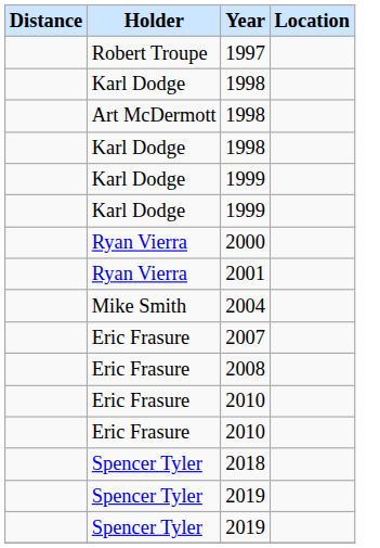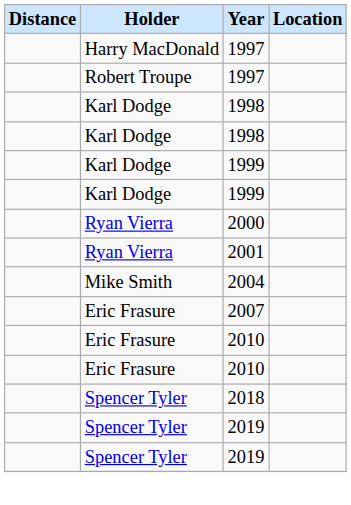 <table class="wikitable sortable">
 <tr>
 <th style="background: #cce6ff;">Distance</th>
 <th style="background: #cce6ff;">Holder</th>
 <th style="background: #cce6ff;">Year</th>
 <th style="background: #cce6ff;">Location</th>
+</tr>
+<tr>
+<td></td>
+<td> Harry MacDonald</td>
+<td>1997</td>
+<td></td>
 </tr>
 <tr>
 <td></td>
 <td> Robert Troupe</td>
 <td>1997</td>
 <td></td>
 </tr>
 <tr>
 <td></td>
 <td> Karl Dodge</td>
-<td>1998</td>
-<td></td>
-</tr>
-<tr>
-<td></td>
-<td> Art McDermott</td>
 <td>1998</td>
 <td></td>
 </tr>
 <tr>
 <td></td>
 <td> Karl Dodge</td>
 <td>1998</td>
 <td></td>
 </tr>
 <tr>
 <td></td>
 <td> Karl Dodge</td>
 <td>1999</td>
 <td></td>
 </tr>
 <tr>
 <td></td>
 <td> Karl Dodge</td>
 <td>1999</td>
 <td></td>
 </tr>
 <tr>
 <td></td>
 <td> <a href='#'>Ryan Vierra</a></td>
 <td>2000</td>
 <td></td>
 </tr>
 <tr>
 <td></td>
 <td> <a href='#'>Ryan Vierra</a></td>
 <td>2001</td>
 <td></td>
 </tr>
 <tr>
 <td></td>
 <td> Mike Smith</td>
 <td>2004</td>
 <td></td>
 </tr>
 <tr>
 <td></td>
 <td> Eric Frasure</td>
 <td>2007</td>
 <td></td>
 </tr>
 <tr>
 <td></td>
 <td> Eric Frasure</td>
-<td>2008</td>
-<td></td>
-</tr>
-<tr>
-<td></td>
-<td> Eric Frasure</td>
 <td>2010</td>
 <td></td>
 </tr>
 <tr>
 <td></td>
 <td> Eric Frasure</td>
 <td>2010</td>
 <td></td>
 </tr>
 <tr>
 <td></td>
 <td> <a href='#'>Spencer Tyler</a></td>
 <td>2018</td>
 <td></td>
 </tr>
 <tr>
 <td></td>
 <td> <a href='#'>Spencer Tyler</a></td>
 <td>2019</td>
 <td></td>
 </tr>
 <tr>
 <td></td>
 <td> <a href='#'>Spencer Tyler</a></td>
 <td>2019</td>
 <td></td>
 </tr>
 <tr>
 </tr>
 </table>
